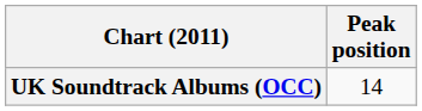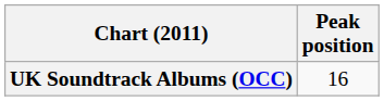 <table class="wikitable sortable plainrowheaders" style="text-align:center">
 <tr>
 <th scope="col">Chart (2011)</th>
 <th scope="col">Peak<br>position</th>
 </tr>
 <tr>
 <th scope="row">UK Soundtrack Albums (<a href='#'>OCC</a>)</th>
-<td>14</td>
+<td>16</td>
 </tr>
 </table>
